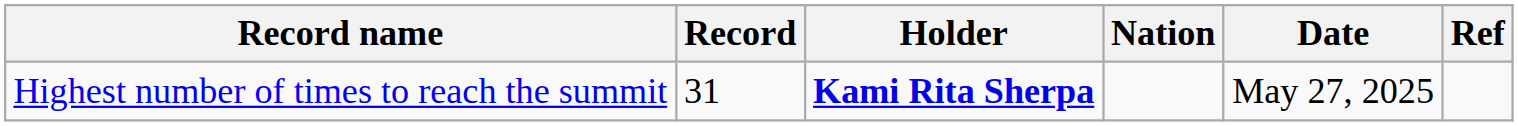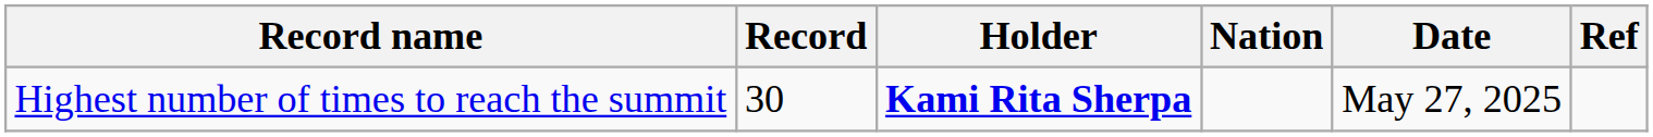 <table class="wikitable sortable">
 <tr>
 <th>Record name</th>
 <th>Record</th>
 <th>Holder</th>
 <th>Nation</th>
 <th>Date</th>
 <th>Ref</th>
 </tr>
 <tr>
 <td><a href='#'>Highest number of times to reach the summit</a></td>
-<td>31</td>
+<td>30</td>
 <td><strong><a href='#'>Kami Rita Sherpa</a></strong></td>
 <td></td>
 <td>May 27, 2025</td>
 <td></td>
 </tr>
 </table>
